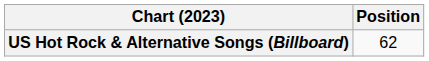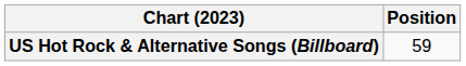 <table class="wikitable plainrowheaders" style="text-align: center">
 <tr>
 <th scope="col">Chart (2023)</th>
 <th scope="col">Position</th>
 </tr>
 <tr>
 <th scope="row">US Hot Rock & Alternative Songs (<em>Billboard</em>)</th>
-<td>62</td>
+<td>59</td>
 </tr>
 </table>
